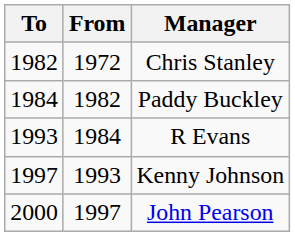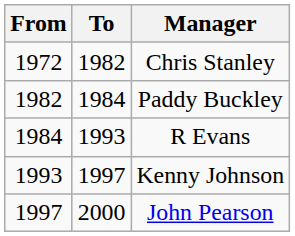 <table class="wikitable" style="text-align: center">
 <tr>
+<th>From</th>
 <th>To</th>
-<th>From</th>
 <th>Manager</th>
 </tr>
 <tr>
+<td>1972</td>
 <td>1982</td>
-<td>1972</td>
 <td>Chris Stanley</td>
 </tr>
 <tr>
+<td>1982</td>
 <td>1984</td>
-<td>1982</td>
 <td>Paddy Buckley</td>
 </tr>
 <tr>
+<td>1984</td>
 <td>1993</td>
-<td>1984</td>
 <td>R Evans</td>
 </tr>
 <tr>
+<td>1993</td>
 <td>1997</td>
-<td>1993</td>
 <td>Kenny Johnson</td>
 </tr>
 <tr>
+<td>1997</td>
 <td>2000</td>
-<td>1997</td>
 <td><a href='#'>John Pearson</a></td>
 </tr>
 </table>
